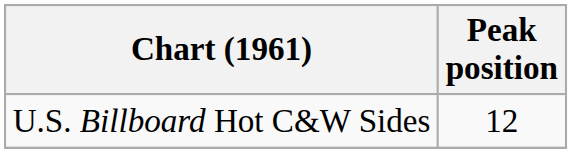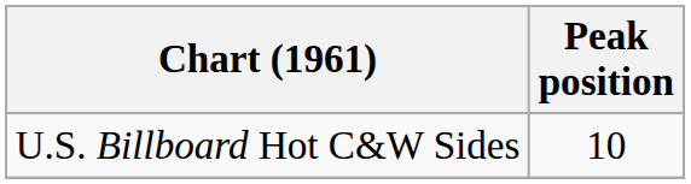 <table class="wikitable sortable">
 <tr>
 <th align="left">Chart (1961)</th>
 <th align="center">Peak<br>position</th>
 </tr>
 <tr>
 <td align="left">U.S. <em>Billboard</em> Hot C&W Sides</td>
-<td align="center">12</td>
+<td align="center">10</td>
 </tr>
 <tr>
 </tr>
 </table>
